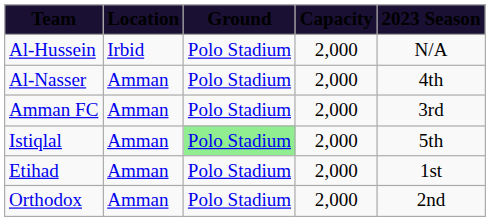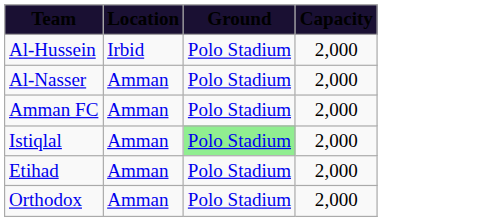 <table class="wikitable sortable">
 <tr>
 <th style="background-color:#1A1033;"><span>Team</span></th>
 <th style="background-color:#1A1033;"><span>Location</span></th>
 <th style="background-color:#1A1033;"><span>Ground</span></th>
 <th style="background-color:#1A1033;"><span>Capacity</span></th>
-<th data-sort-type=number style="background-color:#1A1033;"><span>2023 Season</span></th>
 </tr>
 <tr>
 <td><a href='#'>Al-Hussein</a></td>
 <td><a href='#'>Irbid</a></td>
 <td><a href='#'>Polo Stadium</a></td>
 <td style="text-align:center">2,000</td>
-<td style="text-align:center">N/A</td>
 </tr>
 <tr>
 <td><a href='#'>Al-Nasser</a></td>
 <td><a href='#'>Amman</a></td>
 <td><a href='#'>Polo Stadium</a></td>
 <td style="text-align:center">2,000</td>
-<td style="text-align:center">4th</td>
 </tr>
 <tr>
 <td><a href='#'>Amman FC</a></td>
 <td><a href='#'>Amman</a></td>
 <td><a href='#'>Polo Stadium</a></td>
 <td style="text-align:center">2,000</td>
-<td style="text-align:center">3rd</td>
 </tr>
 <tr>
 <td><a href='#'>Istiqlal</a></td>
 <td><a href='#'>Amman</a></td>
 <td style="background: lightgreen;"><a href='#'>Polo Stadium</a></td>
 <td style="text-align:center">2,000</td>
-<td style="text-align:center">5th</td>
 </tr>
 <tr>
 <td><a href='#'>Etihad</a></td>
 <td><a href='#'>Amman</a></td>
 <td><a href='#'>Polo Stadium</a></td>
 <td style="text-align:center">2,000</td>
-<td style="text-align:center">1st</td>
 </tr>
 <tr>
 <td><a href='#'>Orthodox</a></td>
 <td><a href='#'>Amman</a></td>
 <td><a href='#'>Polo Stadium</a></td>
 <td style="text-align:center">2,000</td>
-<td style="text-align:center">2nd</td>
 </tr>
 </table>
